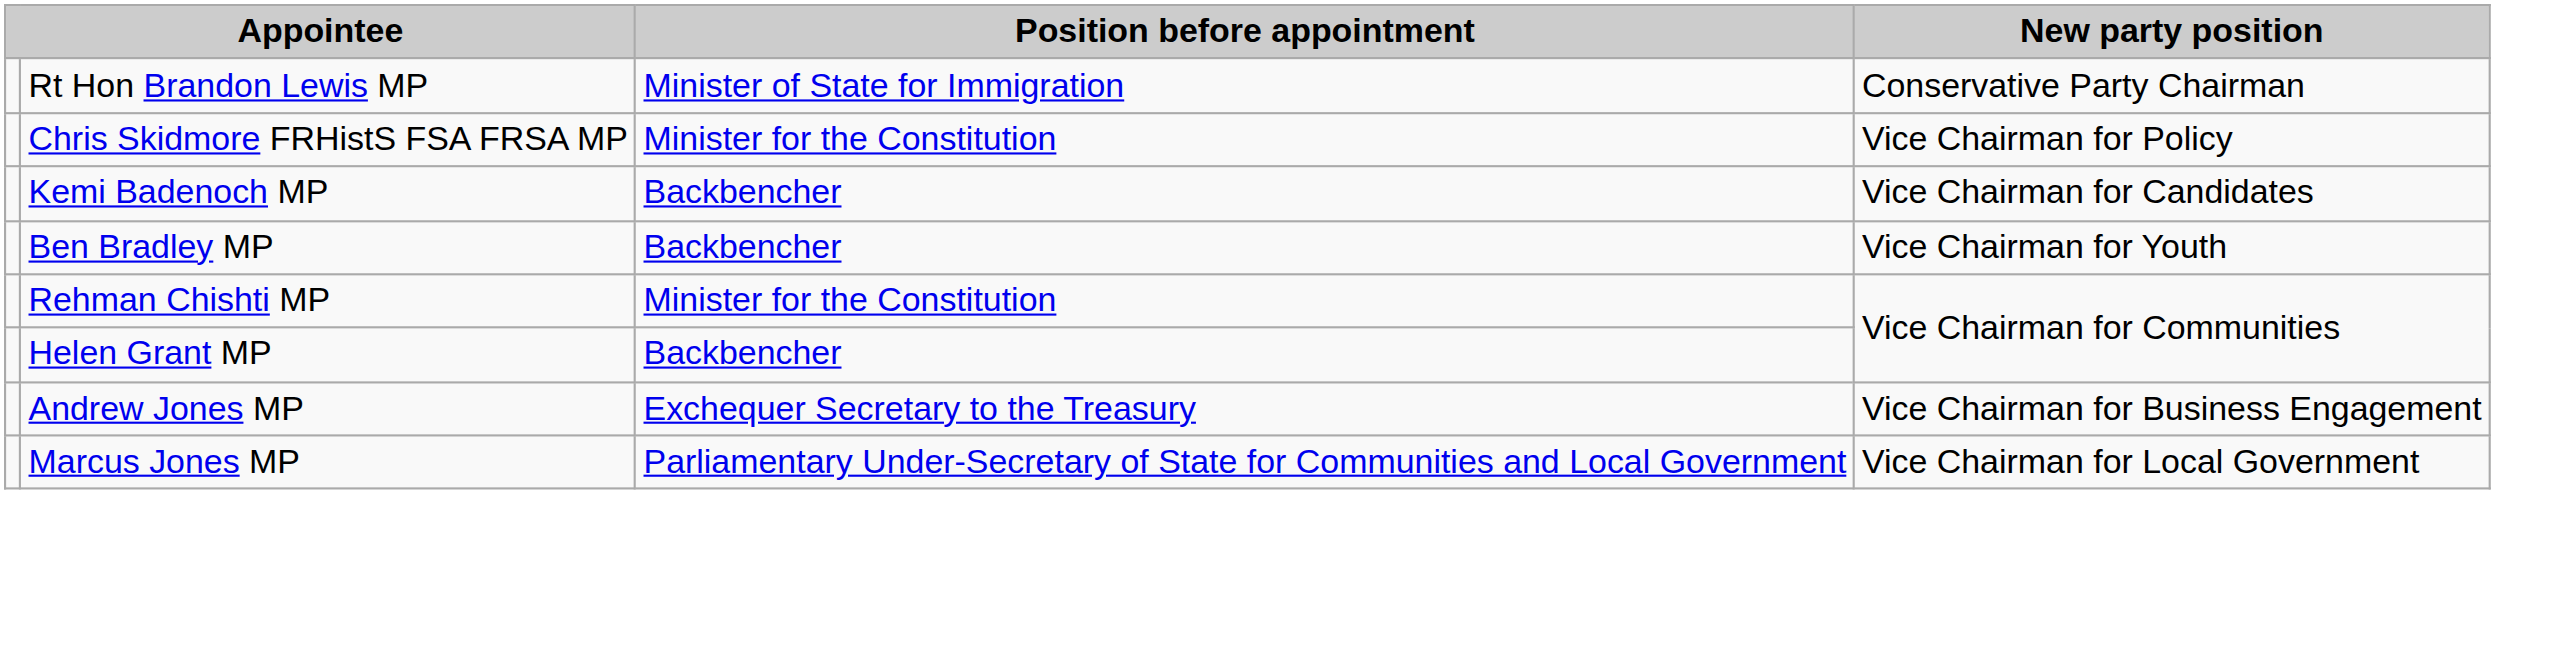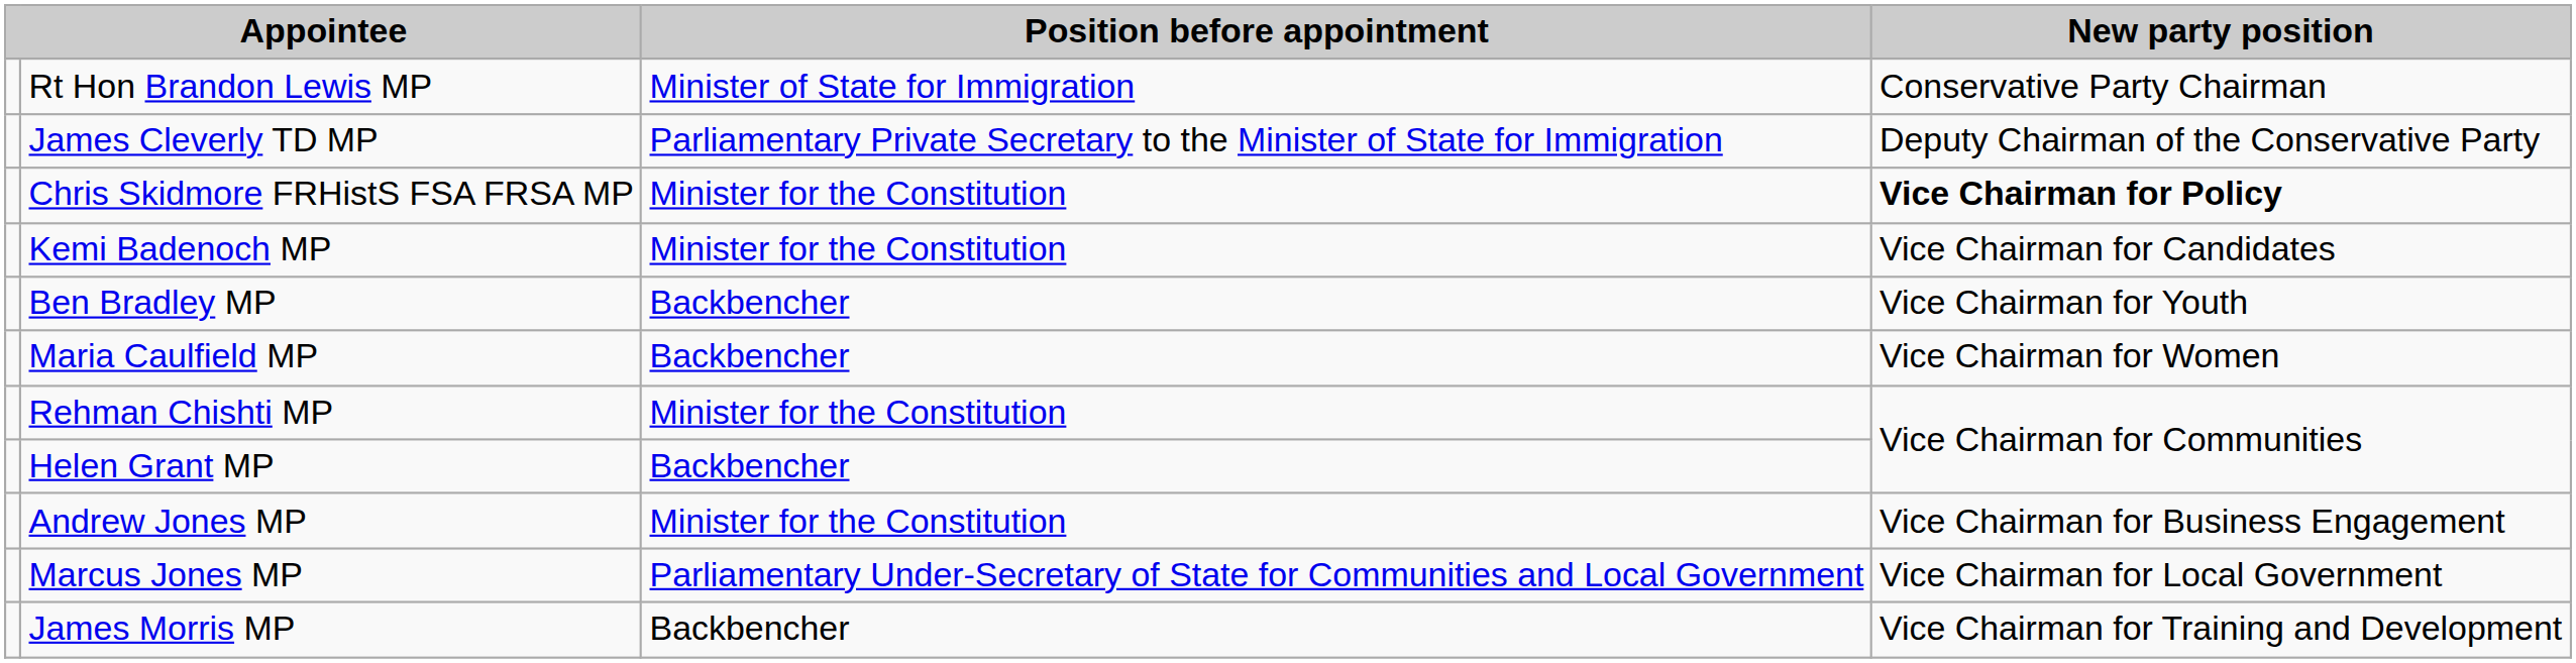 <table class="wikitable">
 <tr>
 <th scope="col" style="background:#ccc;" colspan=2>Appointee</th>
 <th scope="col" style="background:#ccc;">Position before appointment</th>
 <th scope="col" style="background:#ccc;">New party position</th>
 </tr>
 <tr>
 <td></td>
 <td>Rt Hon <a href='#'>Brandon Lewis</a> MP</td>
 <td><a href='#'>Minister of State for Immigration</a></td>
 <td>Conservative Party Chairman</td>
 </tr>
 <tr>
 <td></td>
+<td><a href='#'>James Cleverly</a> TD MP</td>
+<td><a href='#'>Parliamentary Private Secretary</a> to the <a href='#'>Minister of State for Immigration</a></td>
+<td>Deputy Chairman of the Conservative Party</td>
+</tr>
+<tr>
+<td></td>
 <td><a href='#'>Chris Skidmore</a> FRHistS FSA FRSA MP</td>
 <td><a href='#'>Minister for the Constitution</a></td>
-<td>Vice Chairman for Policy</td>
+<td><strong>Vice Chairman for Policy</strong></td>
 </tr>
 <tr>
 <td></td>
 <td><a href='#'>Kemi Badenoch</a> MP</td>
-<td><a href='#'>Backbencher</a></td>
+<td><a href='#'>Minister for the Constitution</a></td>
 <td>Vice Chairman for Candidates</td>
 </tr>
 <tr>
 <td></td>
 <td><a href='#'>Ben Bradley</a> MP</td>
 <td><a href='#'>Backbencher</a></td>
 <td>Vice Chairman for Youth</td>
+</tr>
+<tr>
+<td></td>
+<td><a href='#'>Maria Caulfield</a> MP</td>
+<td><a href='#'>Backbencher</a></td>
+<td>Vice Chairman for Women</td>
 </tr>
 <tr>
 <td></td>
 <td><a href='#'>Rehman Chishti</a> MP</td>
 <td><a href='#'>Minister for the Constitution</a></td>
 <td rowspan=2>Vice Chairman for Communities</td>
 </tr>
 <tr>
 <td></td>
 <td><a href='#'>Helen Grant</a> MP</td>
 <td><a href='#'>Backbencher</a></td>
 </tr>
 <tr>
 <td></td>
 <td><a href='#'>Andrew Jones</a> MP</td>
-<td><a href='#'>Exchequer Secretary to the Treasury</a></td>
+<td><a href='#'>Minister for the Constitution</a></td>
 <td>Vice Chairman for Business Engagement</td>
 </tr>
 <tr>
 <td></td>
 <td><a href='#'>Marcus Jones</a> MP</td>
 <td><a href='#'>Parliamentary Under-Secretary of State for Communities and Local Government</a></td>
 <td>Vice Chairman for Local Government</td>
 </tr>
+<tr>
+<td></td>
+<td><a href='#'>James Morris</a> MP</td>
+<td>Backbencher</td>
+<td>Vice Chairman for Training and Development</td>
+</tr>
 </table>
